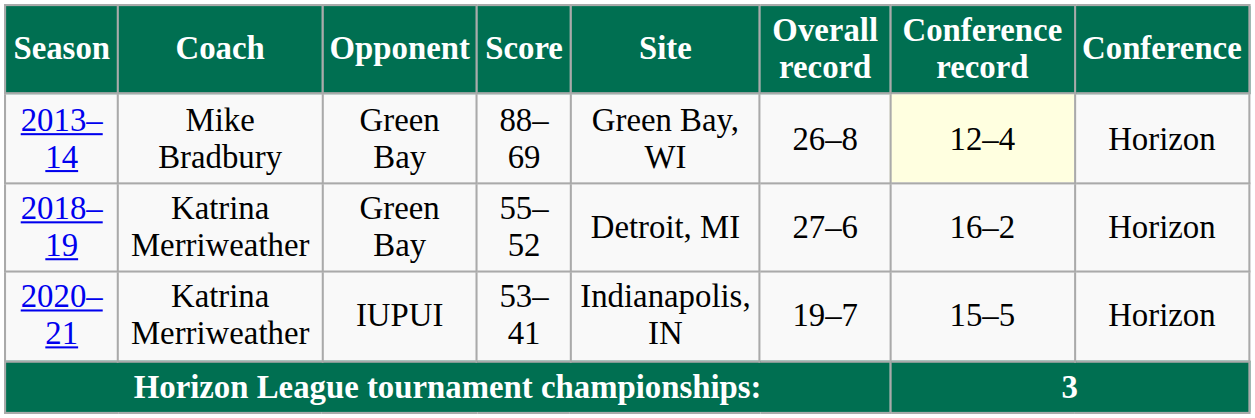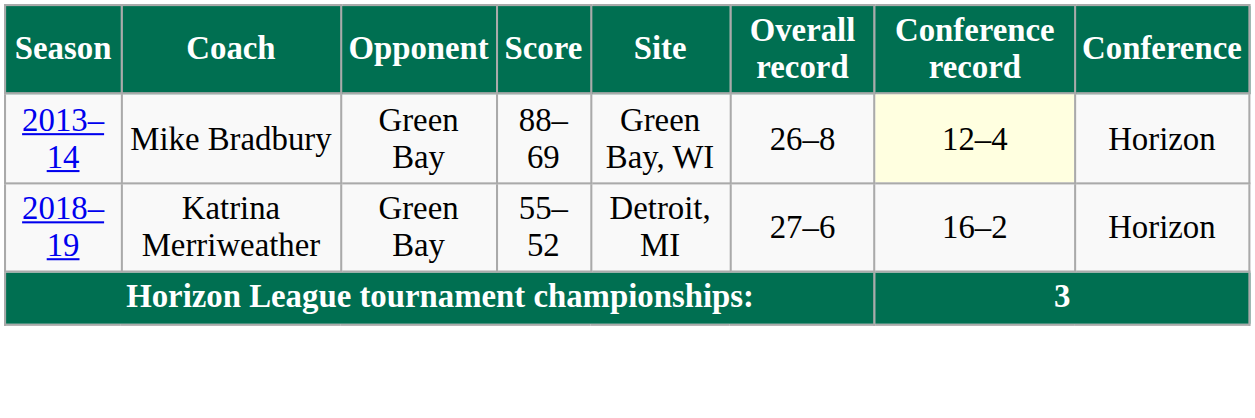 <table class="wikitable" style="text-align:center">
 <tr>
 <th style="background:#006F51; color:white">Season</th>
 <th style="background:#006F51; color:white">Coach</th>
 <th style="background:#006F51; color:white">Opponent</th>
 <th style="background:#006F51; color:white">Score</th>
 <th style="background:#006F51; color:white">Site</th>
 <th style="background:#006F51; color:white">Overall record</th>
 <th style="background:#006F51; color:white">Conference record</th>
 <th style="background:#006F51; color:white">Conference</th>
 </tr>
 <tr>
 <td><a href='#'>2013–14</a></td>
 <td>Mike Bradbury</td>
 <td>Green Bay</td>
 <td>88–69</td>
 <td>Green Bay, WI</td>
 <td>26–8</td>
 <td style="background: lightyellow;">12–4</td>
 <td>Horizon</td>
 </tr>
 <tr>
 <td><a href='#'>2018–19</a></td>
 <td>Katrina Merriweather</td>
 <td>Green Bay</td>
 <td>55–52</td>
 <td>Detroit, MI</td>
 <td>27–6</td>
 <td>16–2</td>
 <td>Horizon</td>
 </tr>
-<tr>
-<td><a href='#'>2020–21</a></td>
-<td>Katrina Merriweather</td>
-<td>IUPUI</td>
-<td>53–41</td>
-<td>Indianapolis, IN</td>
-<td>19–7</td>
-<td>15–5</td>
-<td>Horizon</td>
-</tr>
 <tr style="background:#006F51; color:white;font-weight:bold;">
 <td colspan=6>Horizon League tournament championships:</td>
 <td colspan=2>3</td>
 </tr>
 </table>
